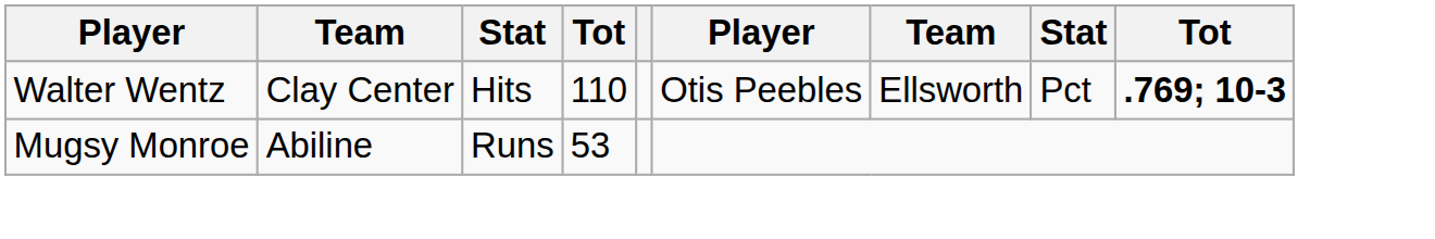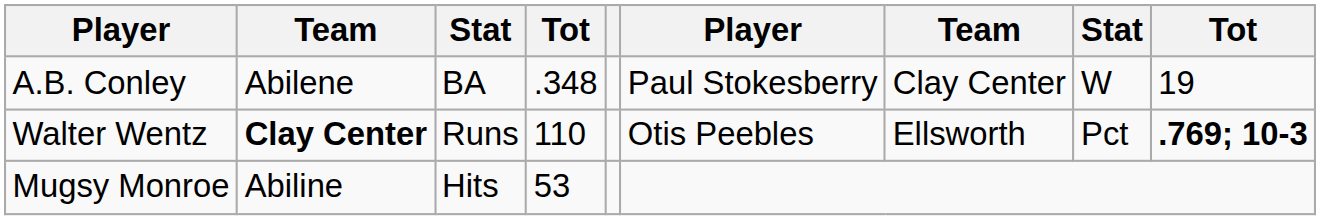 <table class="wikitable">
 <tr>
 <th>Player</th>
 <th>Team</th>
 <th>Stat</th>
 <th>Tot</th>
 <th></th>
 <th>Player</th>
 <th>Team</th>
 <th>Stat</th>
 <th>Tot</th>
 </tr>
 <tr>
+<td>A.B. Conley</td>
+<td>Abilene</td>
+<td>BA</td>
+<td>.348</td>
+<td></td>
+<td>Paul Stokesberry</td>
+<td>Clay Center</td>
+<td>W</td>
+<td>19</td>
+</tr>
+<tr>
 <td>Walter Wentz</td>
-<td>Clay Center</td>
-<td>Hits</td>
+<td><strong>Clay Center</strong></td>
+<td>Runs</td>
 <td>110</td>
 <td></td>
 <td>Otis Peebles</td>
 <td>Ellsworth</td>
 <td>Pct</td>
 <td><strong>.769; 10-3</strong></td>
 </tr>
 <tr>
 <td>Mugsy Monroe</td>
 <td>Abiline</td>
-<td>Runs</td>
+<td>Hits</td>
 <td>53</td>
 <td></td>
 </tr>
 </table>
